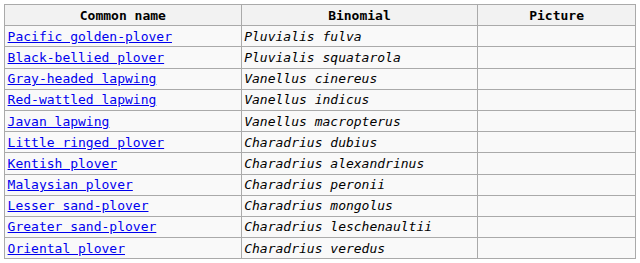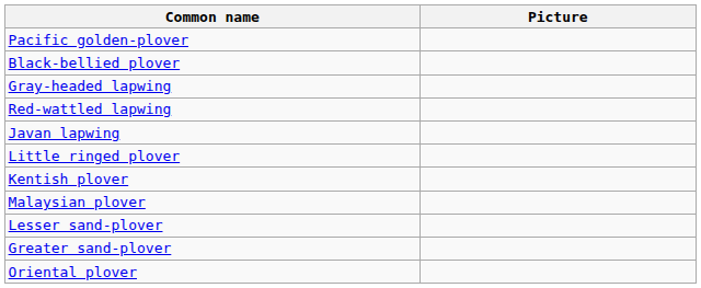 <table width=50% class="wikitable">
 <tr>
 <th width=30%>Common name</th>
-<th width=30%>Binomial</th>
 <th width=20%>Picture</th>
 </tr>
 <tr>
 <td><a href='#'>Pacific golden-plover</a></td>
-<td><em>Pluvialis fulva</em></td>
 <td></td>
 </tr>
 <tr>
 <td><a href='#'>Black-bellied plover</a></td>
-<td><em>Pluvialis squatarola</em></td>
 <td></td>
 </tr>
 <tr>
 <td><a href='#'>Gray-headed lapwing</a></td>
-<td><em>Vanellus cinereus</em></td>
 <td></td>
 </tr>
 <tr>
 <td><a href='#'>Red-wattled lapwing</a></td>
-<td><em>Vanellus indicus</em></td>
 <td></td>
 </tr>
 <tr>
 <td><a href='#'>Javan lapwing</a></td>
-<td><em>Vanellus macropterus</em></td>
 <td></td>
 </tr>
 <tr>
 <td><a href='#'>Little ringed plover</a></td>
-<td><em>Charadrius dubius</em></td>
 <td></td>
 </tr>
 <tr>
 <td><a href='#'>Kentish plover</a></td>
-<td><em>Charadrius alexandrinus</em></td>
 <td></td>
 </tr>
 <tr>
 <td><a href='#'>Malaysian plover</a></td>
-<td><em>Charadrius peronii</em></td>
 <td></td>
 </tr>
 <tr>
 <td><a href='#'>Lesser sand-plover</a></td>
-<td><em>Charadrius mongolus</em></td>
 <td></td>
 </tr>
 <tr>
 <td><a href='#'>Greater sand-plover</a></td>
-<td><em>Charadrius leschenaultii</em></td>
 <td></td>
 </tr>
 <tr>
 <td><a href='#'>Oriental plover</a></td>
-<td><em>Charadrius veredus</em></td>
 <td></td>
 </tr>
 </table>
